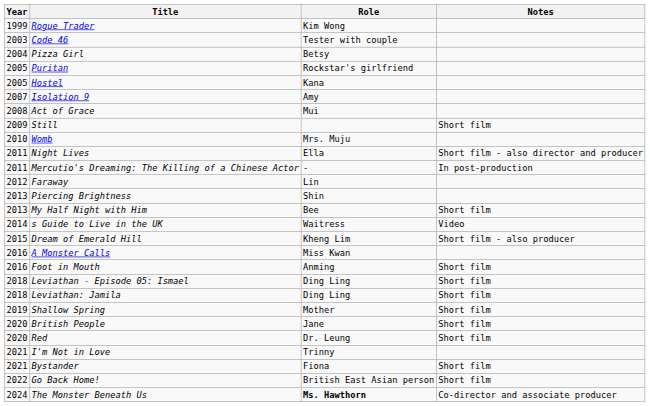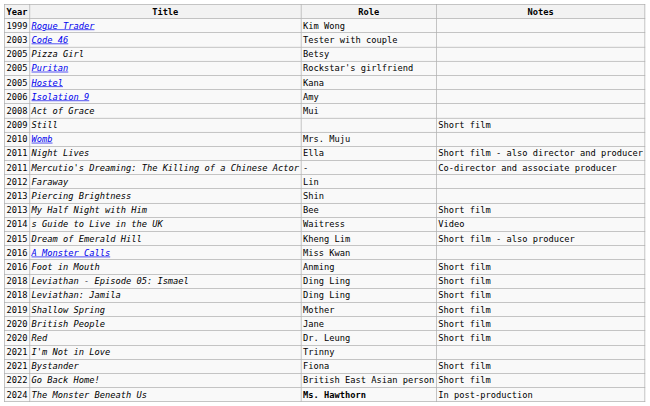 <table class="wikitable" border="1">
 <tr>
 <th>Year</th>
 <th>Title</th>
 <th>Role</th>
 <th>Notes</th>
 </tr>
 <tr>
 <td>1999</td>
 <td><em><a href='#'>Rogue Trader</a></em></td>
 <td>Kim Wong</td>
 <td></td>
 </tr>
 <tr>
 <td>2003</td>
 <td><em><a href='#'>Code 46</a></em></td>
 <td>Tester with couple</td>
 <td></td>
 </tr>
 <tr>
-<td>2004</td>
+<td>2005</td>
 <td><em>Pizza Girl</em></td>
 <td>Betsy</td>
 <td></td>
 </tr>
 <tr>
 <td>2005</td>
 <td><em><a href='#'>Puritan</a></em></td>
 <td>Rockstar's girlfriend</td>
 <td></td>
 </tr>
 <tr>
 <td>2005</td>
 <td><em><a href='#'>Hostel</a></em></td>
 <td>Kana</td>
 <td></td>
 </tr>
 <tr>
-<td>2007</td>
+<td>2006</td>
 <td><em><a href='#'>Isolation 9</a></em></td>
 <td>Amy</td>
 <td></td>
 </tr>
 <tr>
 <td>2008</td>
 <td><em>Act of Grace</em></td>
 <td>Mui</td>
 <td></td>
 </tr>
 <tr>
 <td>2009</td>
 <td><em>Still</em></td>
 <td></td>
 <td>Short film</td>
 </tr>
 <tr>
 <td>2010</td>
 <td><a href='#'><em>Womb</em></a></td>
 <td>Mrs. Muju</td>
 <td></td>
 </tr>
 <tr>
 <td>2011</td>
 <td><em>Night Lives</em></td>
 <td>Ella</td>
 <td>Short film - also director and producer</td>
 </tr>
 <tr>
 <td>2011</td>
 <td><em>Mercutio's Dreaming: The Killing of a Chinese Actor</em></td>
 <td>-</td>
-<td>In post-production</td>
+<td>Co-director and associate producer</td>
 </tr>
 <tr>
 <td>2012</td>
 <td><em>Faraway</em></td>
 <td>Lin</td>
 <td></td>
 </tr>
 <tr>
 <td>2013</td>
 <td><em>Piercing Brightness</em></td>
 <td>Shin</td>
 <td></td>
 </tr>
 <tr>
 <td>2013</td>
 <td><em>My Half Night with Him</em></td>
 <td>Bee</td>
 <td>Short film</td>
 </tr>
 <tr>
 <td>2014</td>
 <td><em>s Guide to Live in the UK</em></td>
 <td>Waitress</td>
 <td>Video</td>
 </tr>
 <tr>
 <td>2015</td>
 <td><em>Dream of Emerald Hill</em></td>
 <td>Kheng Lim</td>
 <td>Short film - also producer</td>
 </tr>
 <tr>
 <td>2016</td>
 <td><em><a href='#'>A Monster Calls</a></em></td>
 <td>Miss Kwan</td>
 <td></td>
 </tr>
 <tr>
 <td>2016</td>
 <td><em>Foot in Mouth</em></td>
 <td>Anming</td>
 <td>Short film</td>
 </tr>
 <tr>
 <td>2018</td>
 <td><em>Leviathan - Episode 05: Ismael</em></td>
 <td>Ding Ling</td>
 <td>Short film</td>
 </tr>
 <tr>
 <td>2018</td>
 <td><em>Leviathan: Jamila</em></td>
 <td>Ding Ling</td>
 <td>Short film</td>
 </tr>
 <tr>
 <td>2019</td>
 <td><em>Shallow Spring</em></td>
 <td>Mother</td>
 <td>Short film</td>
 </tr>
 <tr>
 <td>2020</td>
 <td><em>British People</em></td>
 <td>Jane</td>
 <td>Short film</td>
 </tr>
 <tr>
 <td>2020</td>
 <td><em>Red</em></td>
 <td>Dr. Leung</td>
 <td>Short film</td>
 </tr>
 <tr>
 <td>2021</td>
 <td><em>I'm Not in Love</em></td>
 <td>Trinny</td>
 <td></td>
 </tr>
 <tr>
 <td>2021</td>
 <td><em>Bystander</em></td>
 <td>Fiona</td>
 <td>Short film</td>
 </tr>
 <tr>
 <td>2022</td>
 <td><em>Go Back Home!</em></td>
 <td>British East Asian person</td>
 <td>Short film</td>
 </tr>
 <tr>
 <td>2024</td>
 <td><em>The Monster Beneath Us</em></td>
 <td><strong>Ms. Hawthorn</strong></td>
-<td>Co-director and associate producer</td>
+<td>In post-production</td>
 </tr>
 </table>
